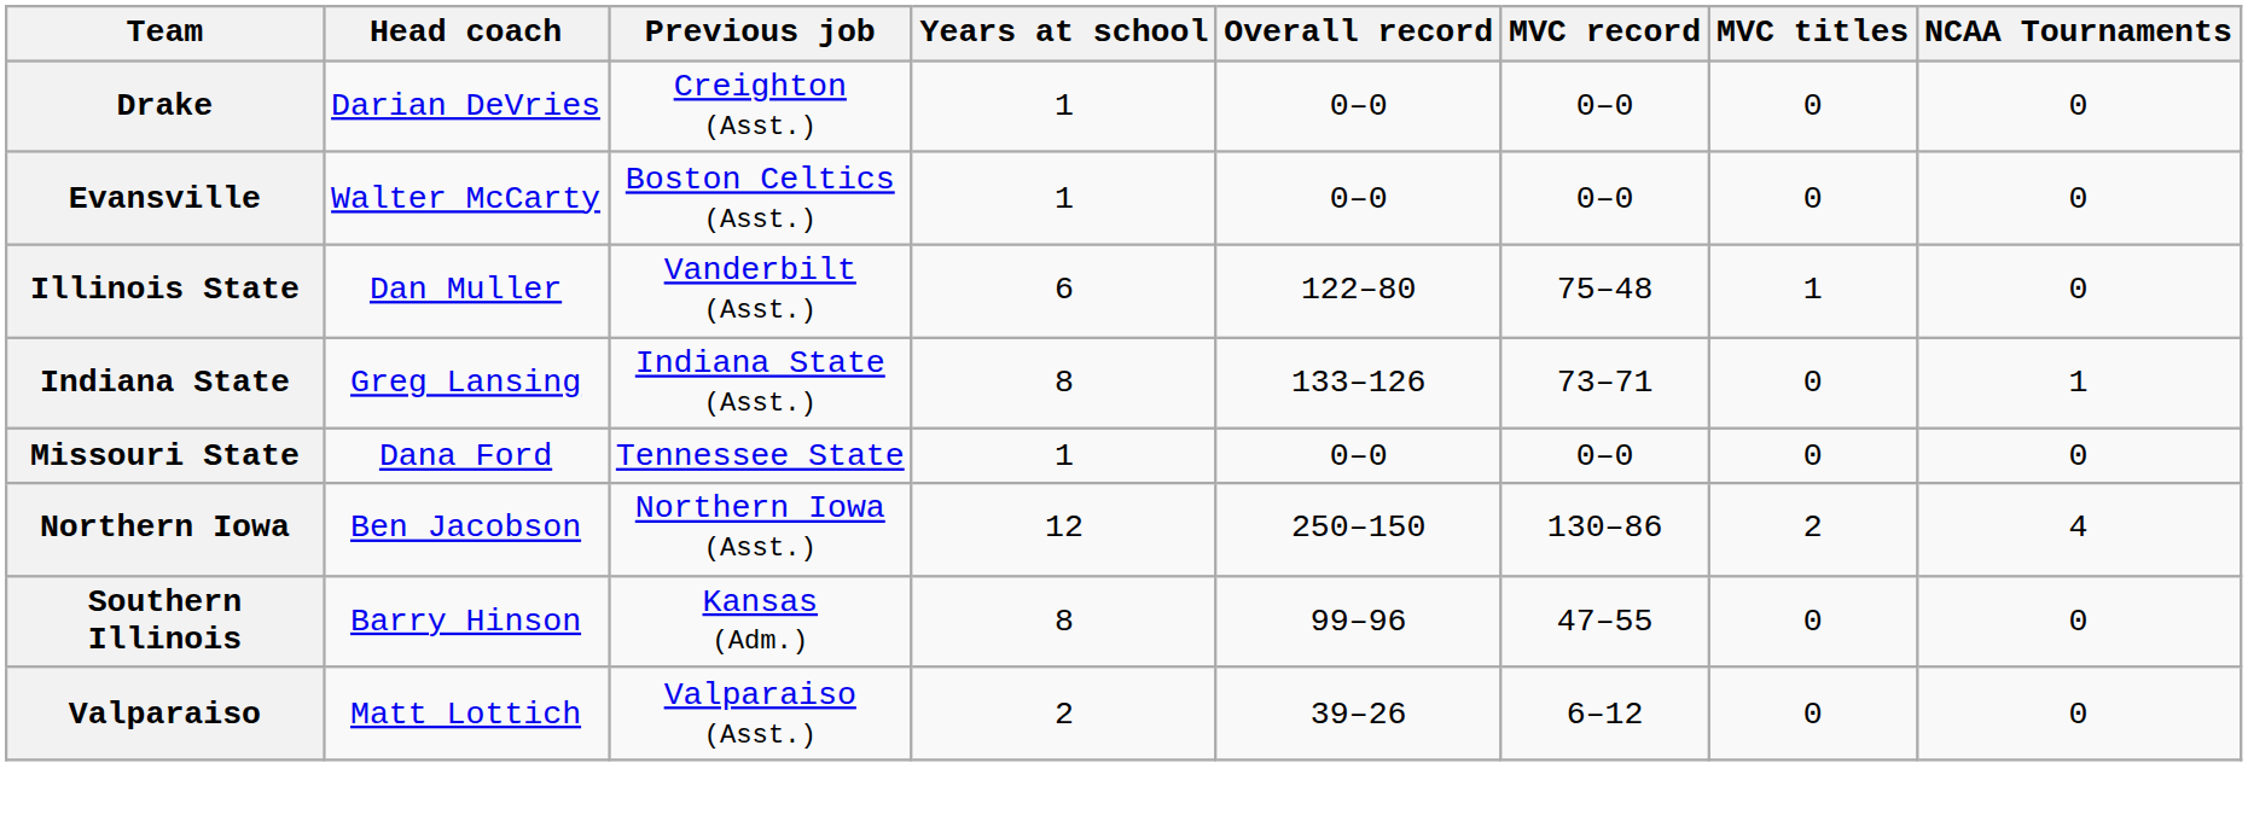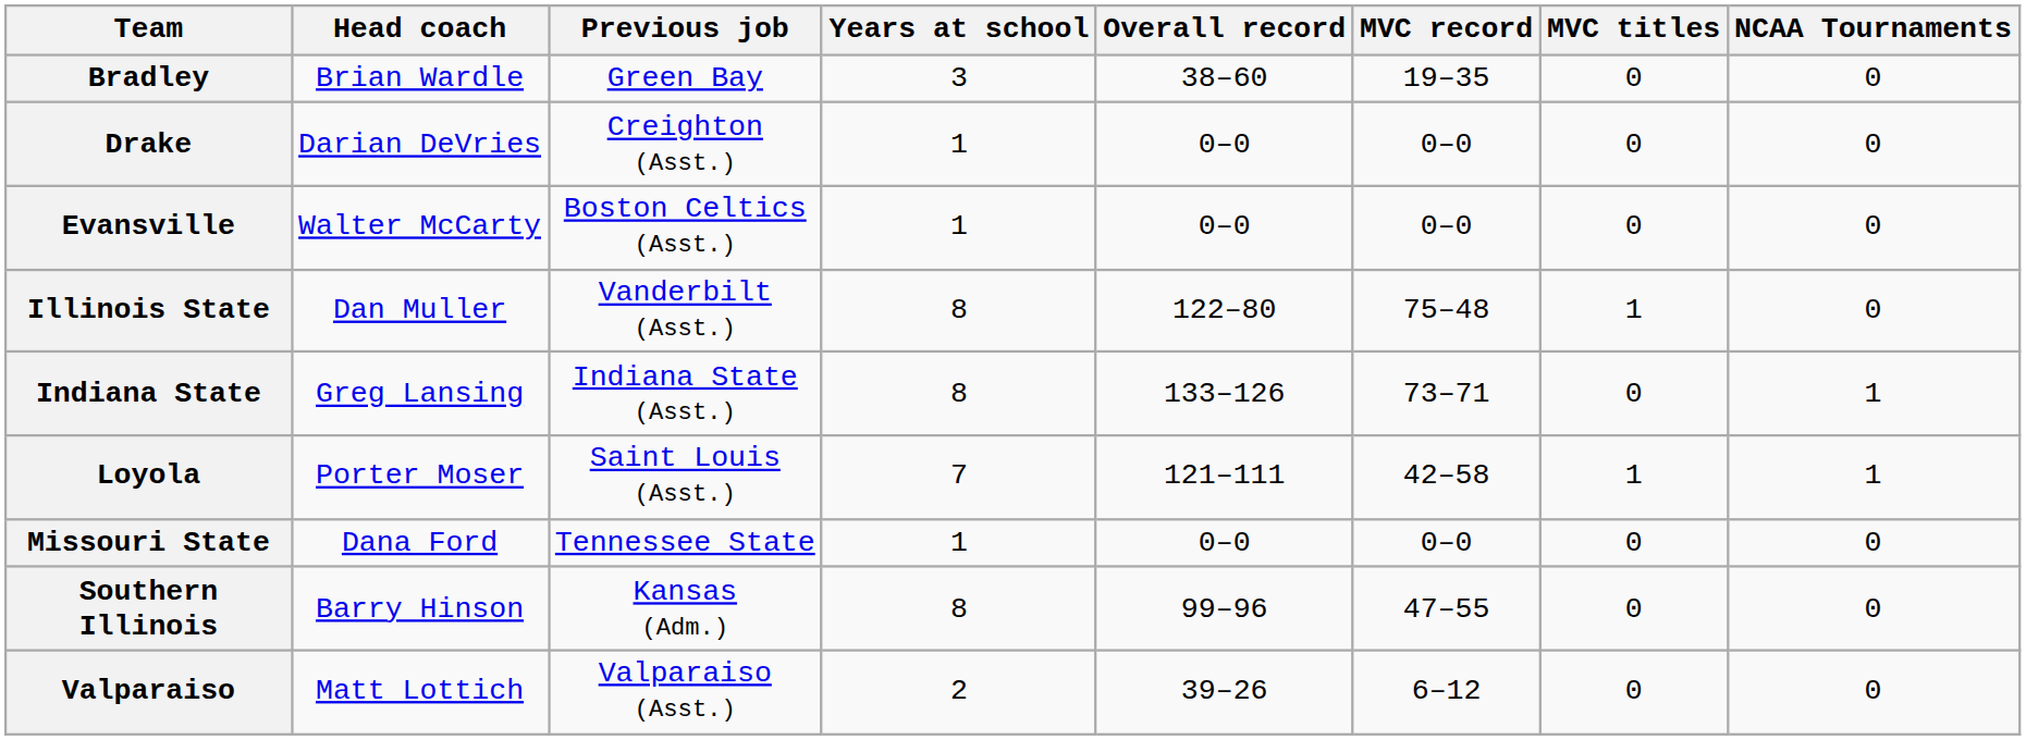 <table class="wikitable sortable" style="text-align: center;font-size:90%;">
 <tr>
 <th width="110">Team</th>
 <th>Head coach</th>
 <th>Previous job</th>
 <th>Years at school</th>
 <th>Overall record</th>
 <th>MVC record</th>
 <th>MVC titles</th>
 <th>NCAA Tournaments</th>
+</tr>
+<tr>
+<th style=>Bradley</th>
+<td><a href='#'>Brian Wardle</a></td>
+<td><a href='#'>Green Bay</a></td>
+<td>3</td>
+<td>38–60</td>
+<td>19–35</td>
+<td>0</td>
+<td>0</td>
 </tr>
 <tr>
 <th style=>Drake</th>
 <td><a href='#'>Darian DeVries</a></td>
 <td><a href='#'>Creighton</a><br><small>(Asst.)</small></td>
 <td>1</td>
 <td>0–0</td>
 <td>0–0</td>
 <td>0</td>
 <td>0</td>
 </tr>
 <tr>
 <th style=>Evansville</th>
 <td><a href='#'>Walter McCarty</a></td>
 <td><a href='#'>Boston Celtics</a><br><small>(Asst.)</small></td>
 <td>1</td>
 <td>0–0</td>
 <td>0–0</td>
 <td>0</td>
 <td>0</td>
 </tr>
 <tr>
 <th style=>Illinois State</th>
 <td><a href='#'>Dan Muller</a></td>
 <td><a href='#'>Vanderbilt</a><br><small>(Asst.)</small></td>
-<td>6</td>
+<td>8</td>
 <td>122–80</td>
 <td>75–48</td>
 <td>1</td>
 <td>0</td>
 </tr>
 <tr>
 <th style=>Indiana State</th>
 <td><a href='#'>Greg Lansing</a></td>
 <td><a href='#'>Indiana State</a><br><small>(Asst.)</small></td>
 <td>8</td>
 <td>133–126</td>
 <td>73–71</td>
 <td>0</td>
 <td>1</td>
 </tr>
 <tr>
+<th style=>Loyola</th>
+<td><a href='#'>Porter Moser</a></td>
+<td><a href='#'>Saint Louis</a><br><small>(Asst.)</small></td>
+<td>7</td>
+<td>121–111</td>
+<td>42–58</td>
+<td>1</td>
+<td>1</td>
+</tr>
+<tr>
 <th style=>Missouri State</th>
 <td><a href='#'>Dana Ford</a></td>
 <td><a href='#'>Tennessee State</a></td>
 <td>1</td>
 <td>0–0</td>
 <td>0–0</td>
 <td>0</td>
 <td>0</td>
-</tr>
-<tr>
-<th style=>Northern Iowa</th>
-<td><a href='#'>Ben Jacobson</a></td>
-<td><a href='#'>Northern Iowa</a><br><small>(Asst.)</small></td>
-<td>12</td>
-<td>250–150</td>
-<td>130–86</td>
-<td>2</td>
-<td>4</td>
 </tr>
 <tr>
 <th style=>Southern Illinois</th>
 <td><a href='#'>Barry Hinson</a></td>
 <td><a href='#'>Kansas</a><br><small>(Adm.)</small></td>
 <td>8</td>
 <td>99–96</td>
 <td>47–55</td>
 <td>0</td>
 <td>0</td>
 </tr>
 <tr>
 <th style=>Valparaiso</th>
 <td><a href='#'>Matt Lottich</a></td>
 <td><a href='#'>Valparaiso</a><br><small>(Asst.)</small></td>
 <td>2</td>
 <td>39–26</td>
 <td>6–12</td>
 <td>0</td>
 <td>0</td>
 </tr>
 </table>
